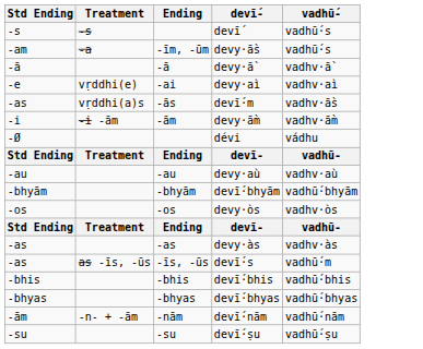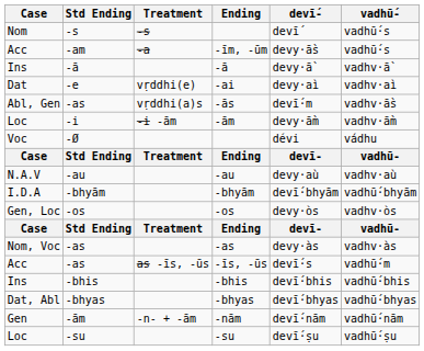 <table class="wikitable">
 <tr>
+<th>Case</th>
 <th>Std Ending</th>
 <th>Treatment</th>
 <th>Ending</th>
 <th>devī́-</th>
 <th>vadhū́-</th>
 </tr>
 <tr>
+<td>Nom</td>
 <td>-s</td>
 <td><s>-s</s></td>
 <td></td>
 <td>devī́</td>
 <td>vadhū́·s</td>
 </tr>
 <tr>
+<td>Acc</td>
 <td>-am</td>
 <td><s>-a</s></td>
 <td>-īm, -ūm</td>
 <td>devy·ā̀s</td>
 <td>vadhū́·s</td>
 </tr>
 <tr>
+<td>Ins</td>
 <td>-ā</td>
 <td></td>
 <td>-ā</td>
 <td>devy·ā̀</td>
 <td>vadhv·ā̀</td>
 </tr>
 <tr>
+<td>Dat</td>
 <td>-e</td>
 <td>vṛddhi(e)</td>
 <td>-ai</td>
 <td>devy·aì</td>
 <td>vadhv·aì</td>
 </tr>
 <tr>
+<td>Abl, Gen</td>
 <td>-as</td>
 <td>vṛddhi(a)s</td>
 <td>-ās</td>
 <td>devī́·m</td>
 <td>vadhv·ā̀s</td>
 </tr>
 <tr>
+<td>Loc</td>
 <td>-i</td>
 <td><s>-i</s> -ām</td>
 <td>-ām</td>
 <td>devy·ā̀m</td>
 <td>vadhv·ā̀m</td>
 </tr>
 <tr>
+<td>Voc </td>
 <td>-Ø</td>
 <td></td>
 <td></td>
 <td>dévi</td>
 <td>vádhu</td>
 </tr>
 <tr>
+<th>Case</th>
 <th>Std Ending</th>
 <th>Treatment</th>
 <th>Ending</th>
 <th>devī-</th>
 <th>vadhū-</th>
 </tr>
 <tr>
+<td>N.A.V</td>
 <td>-au</td>
 <td></td>
 <td>-au</td>
 <td>devy·aù</td>
 <td>vadhv·aù</td>
 </tr>
 <tr>
+<td>I.D.A</td>
 <td>-bhyām</td>
 <td></td>
 <td>-bhyām</td>
 <td>devī́·bhyām</td>
 <td>vadhū́·bhyām</td>
 </tr>
 <tr>
+<td>Gen, Loc</td>
 <td>-os</td>
 <td></td>
 <td>-os</td>
 <td>devy·òs</td>
 <td>vadhv·òs</td>
 </tr>
 <tr>
+<th>Case</th>
 <th>Std Ending</th>
 <th>Treatment</th>
 <th>Ending</th>
 <th>devī-</th>
 <th>vadhū-</th>
 </tr>
 <tr>
+<td>Nom, Voc</td>
 <td>-as</td>
 <td></td>
 <td>-as</td>
 <td>devy·às</td>
 <td>vadhv·às</td>
 </tr>
 <tr>
+<td>Acc</td>
 <td>-as</td>
 <td><s>as</s> -īs, -ūs</td>
 <td>-īs, -ūs</td>
 <td>devī́·s</td>
 <td>vadhū́·m</td>
 </tr>
 <tr>
+<td>Ins</td>
 <td>-bhis</td>
 <td></td>
 <td>-bhis</td>
 <td>devī́·bhis</td>
 <td>vadhū́·bhis</td>
 </tr>
 <tr>
+<td>Dat, Abl</td>
 <td>-bhyas</td>
 <td></td>
 <td>-bhyas</td>
 <td>devī́·bhyas</td>
 <td>vadhū́·bhyas</td>
 </tr>
 <tr>
+<td>Gen</td>
 <td>-ām</td>
 <td>-n- + -ām</td>
 <td>-nām</td>
 <td>devī́·nām</td>
 <td>vadhū́·nām</td>
 </tr>
 <tr>
+<td>Loc</td>
 <td>-su</td>
 <td></td>
 <td>-su</td>
 <td>devī́·ṣu</td>
 <td>vadhū́·ṣu</td>
 </tr>
 </table>
